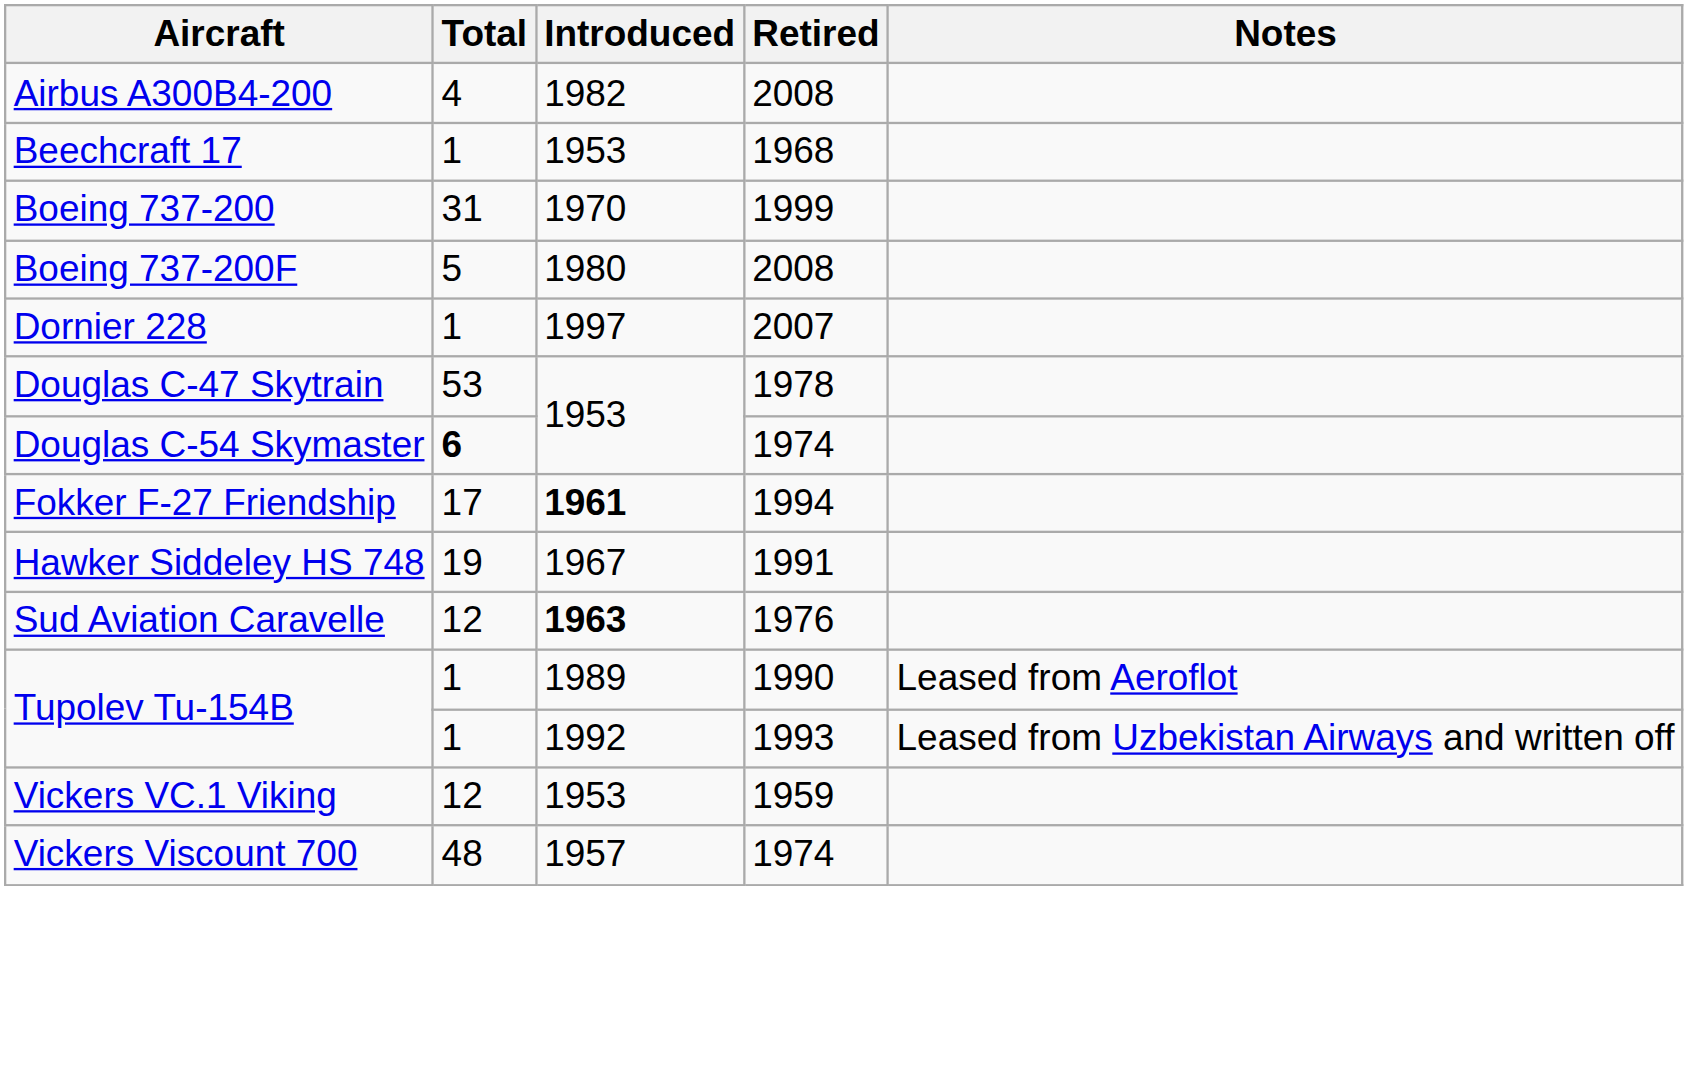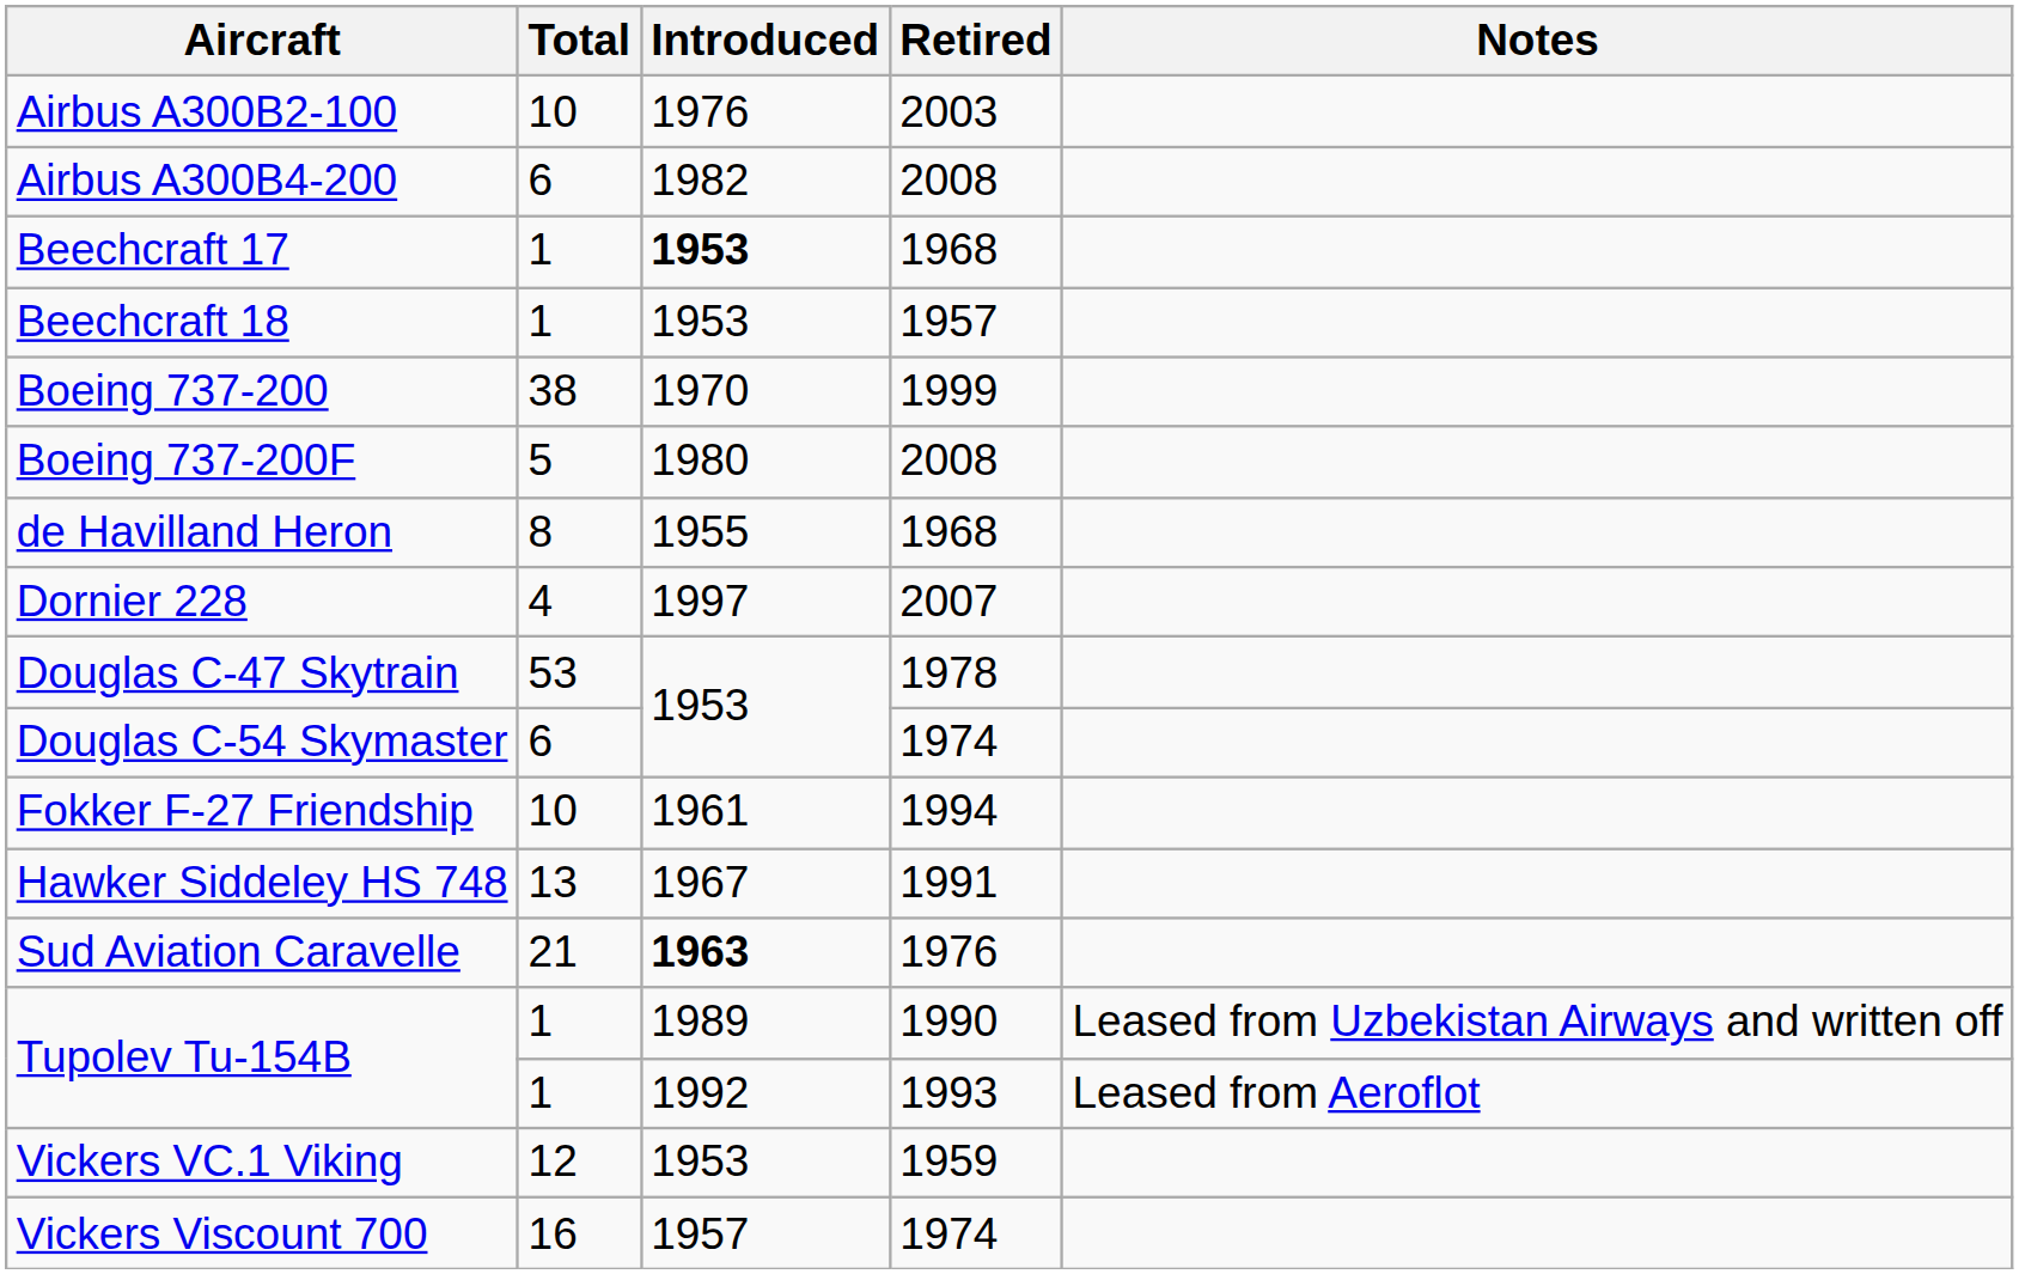 <table class="wikitable">
 <tr>
 <th>Aircraft</th>
 <th>Total</th>
 <th>Introduced</th>
 <th>Retired</th>
 <th>Notes</th>
 </tr>
 <tr>
+<td><a href='#'>Airbus A300B2-100</a></td>
+<td>10</td>
+<td>1976</td>
+<td>2003</td>
+<td></td>
+</tr>
+<tr>
 <td><a href='#'>Airbus A300B4-200</a></td>
-<td>4</td>
+<td>6</td>
 <td>1982</td>
 <td>2008</td>
 <td></td>
 </tr>
 <tr>
 <td><a href='#'>Beechcraft 17</a></td>
 <td>1</td>
-<td>1953</td>
+<td><strong>1953</strong></td>
 <td>1968</td>
 <td></td>
 </tr>
 <tr>
+<td><a href='#'>Beechcraft 18</a></td>
+<td>1</td>
+<td>1953</td>
+<td>1957</td>
+<td></td>
+</tr>
+<tr>
 <td><a href='#'>Boeing 737-200</a></td>
-<td>31</td>
+<td>38</td>
 <td>1970</td>
 <td>1999</td>
 <td></td>
 </tr>
 <tr>
 <td><a href='#'>Boeing 737-200F</a></td>
 <td>5</td>
 <td>1980</td>
 <td>2008</td>
 <td></td>
 </tr>
 <tr>
+<td><a href='#'>de Havilland Heron</a></td>
+<td>8</td>
+<td>1955</td>
+<td>1968</td>
+<td></td>
+</tr>
+<tr>
 <td><a href='#'>Dornier 228</a></td>
-<td>1</td>
+<td>4</td>
 <td>1997</td>
 <td>2007</td>
 <td></td>
 </tr>
 <tr>
 <td><a href='#'>Douglas C-47 Skytrain</a></td>
 <td>53</td>
 <td rowspan="2">1953</td>
 <td>1978</td>
 <td></td>
 </tr>
 <tr>
 <td><a href='#'>Douglas C-54 Skymaster</a></td>
-<td><strong>6</strong></td>
+<td>6</td>
 <td>1974</td>
 <td></td>
 </tr>
 <tr>
 <td><a href='#'>Fokker F-27 Friendship</a></td>
-<td>17</td>
-<td><strong>1961</strong></td>
+<td>10</td>
+<td>1961</td>
 <td>1994</td>
 <td></td>
 </tr>
 <tr>
 <td><a href='#'>Hawker Siddeley HS 748</a></td>
-<td>19</td>
+<td>13</td>
 <td>1967</td>
 <td>1991</td>
 <td></td>
 </tr>
 <tr>
 <td><a href='#'>Sud Aviation Caravelle</a></td>
-<td>12</td>
+<td>21</td>
 <td><strong>1963</strong></td>
 <td>1976</td>
 <td></td>
 </tr>
 <tr>
 <td rowspan="2"><a href='#'>Tupolev Tu-154B</a></td>
 <td>1</td>
 <td>1989</td>
 <td>1990</td>
-<td>Leased from <a href='#'>Aeroflot</a></td>
+<td>Leased from <a href='#'>Uzbekistan Airways</a> and written off</td>
 </tr>
 <tr>
 <td>1</td>
 <td>1992</td>
 <td>1993</td>
-<td>Leased from <a href='#'>Uzbekistan Airways</a> and written off</td>
+<td>Leased from <a href='#'>Aeroflot</a></td>
 </tr>
 <tr>
 <td><a href='#'>Vickers VC.1 Viking</a></td>
 <td>12</td>
 <td>1953</td>
 <td>1959</td>
 <td></td>
 </tr>
 <tr>
 <td><a href='#'>Vickers Viscount 700</a></td>
-<td>48</td>
+<td>16</td>
 <td>1957</td>
 <td>1974</td>
 <td></td>
 </tr>
 </table>
